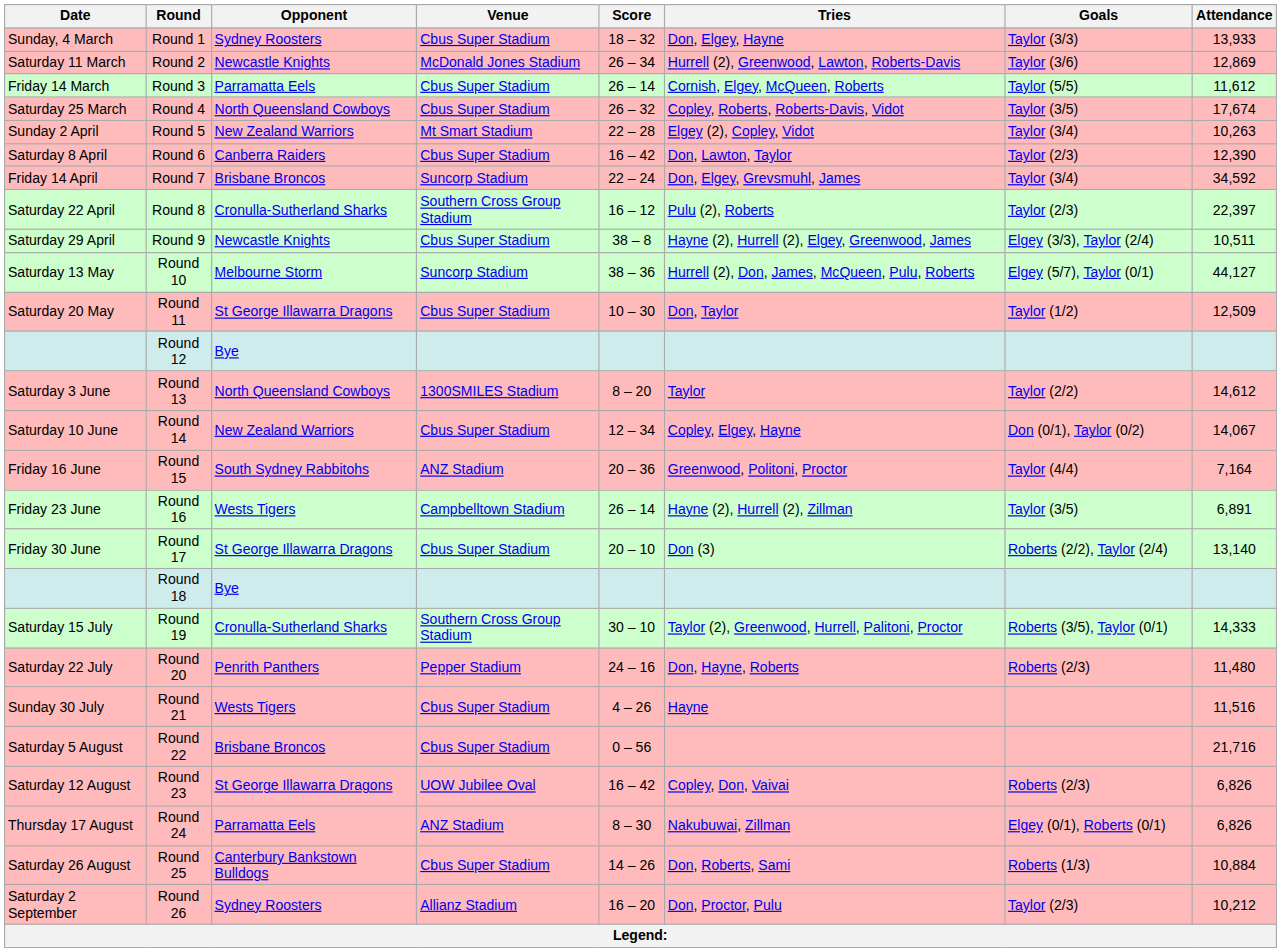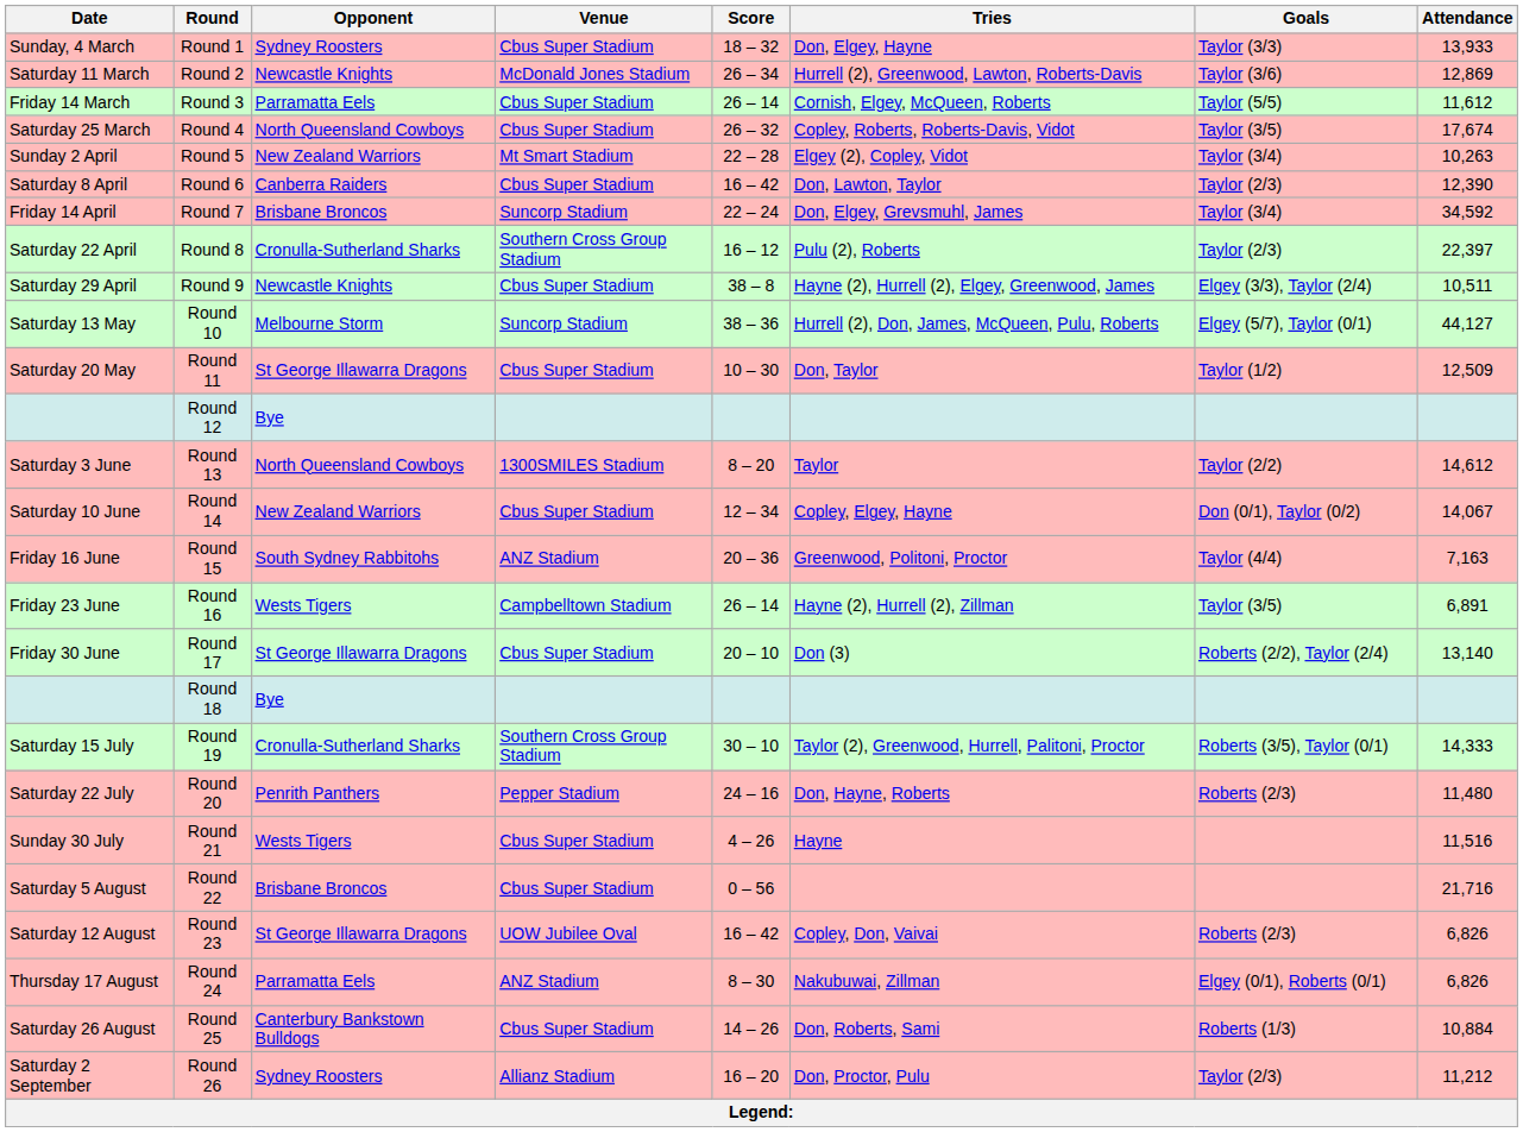 <table class="wikitable" style="font-size:75%;">
 <tr>
 <th width="115">Date</th>
 <th width="50">Round</th>
 <th width="170">Opponent</th>
 <th width="150">Venue</th>
 <th width="50">Score</th>
 <th width="285">Tries</th>
 <th width="155">Goals</th>
 <th width="60">Attendance</th>
 </tr>
 <tr bgcolor=#FFBBBB>
 <td>Sunday, 4 March</td>
 <td style="text-align:center;">Round 1</td>
 <td> <a href='#'>Sydney Roosters</a></td>
 <td><a href='#'>Cbus Super Stadium</a></td>
 <td style="text-align:center;">18 – 32</td>
 <td><a href='#'>Don</a>, <a href='#'>Elgey</a>, <a href='#'>Hayne</a></td>
 <td><a href='#'>Taylor</a> (3/3)</td>
 <td style="text-align:center;">13,933</td>
 </tr>
 <tr bgcolor=#FFBBBB>
 <td>Saturday 11 March</td>
 <td style="text-align:center;">Round 2</td>
 <td> <a href='#'>Newcastle Knights</a></td>
 <td><a href='#'>McDonald Jones Stadium</a></td>
 <td style="text-align:center;">26 – 34</td>
 <td><a href='#'>Hurrell</a> (2), <a href='#'>Greenwood</a>, <a href='#'>Lawton</a>, <a href='#'>Roberts-Davis</a></td>
 <td><a href='#'>Taylor</a> (3/6)</td>
 <td style="text-align:center;">12,869</td>
 </tr>
 <tr bgcolor=#CCFFCC>
 <td>Friday 14 March</td>
 <td style="text-align:center;">Round 3</td>
 <td> <a href='#'>Parramatta Eels</a></td>
 <td><a href='#'>Cbus Super Stadium</a></td>
 <td style="text-align:center;">26 – 14</td>
 <td><a href='#'>Cornish</a>, <a href='#'>Elgey</a>, <a href='#'>McQueen</a>, <a href='#'>Roberts</a></td>
 <td><a href='#'>Taylor</a> (5/5)</td>
 <td style="text-align:center;">11,612</td>
 </tr>
 <tr bgcolor=#FFBBBB>
 <td>Saturday 25 March</td>
 <td style="text-align:center;">Round 4</td>
 <td> <a href='#'>North Queensland Cowboys</a></td>
 <td><a href='#'>Cbus Super Stadium</a></td>
 <td style="text-align:center;">26 – 32</td>
 <td><a href='#'>Copley</a>, <a href='#'>Roberts</a>, <a href='#'>Roberts-Davis</a>, <a href='#'>Vidot</a></td>
 <td><a href='#'>Taylor</a> (3/5)</td>
 <td style="text-align:center;">17,674</td>
 </tr>
 <tr bgcolor= #FFBBBB>
 <td>Sunday 2 April</td>
 <td style="text-align:center;">Round 5</td>
 <td> <a href='#'>New Zealand Warriors</a></td>
 <td><a href='#'>Mt Smart Stadium</a></td>
 <td style="text-align:center;">22 – 28</td>
 <td><a href='#'>Elgey</a> (2), <a href='#'>Copley</a>, <a href='#'>Vidot</a></td>
 <td><a href='#'>Taylor</a> (3/4)</td>
 <td style="text-align:center;">10,263</td>
 </tr>
 <tr bgcolor=#FFBBBB>
 <td>Saturday 8 April</td>
 <td style="text-align:center;">Round 6</td>
 <td> <a href='#'>Canberra Raiders</a></td>
 <td><a href='#'>Cbus Super Stadium</a></td>
 <td style="text-align:center;">16 – 42</td>
 <td><a href='#'>Don</a>, <a href='#'>Lawton</a>, <a href='#'>Taylor</a></td>
 <td><a href='#'>Taylor</a> (2/3)</td>
 <td style="text-align:center;">12,390</td>
 </tr>
 <tr bgcolor=#FFBBBB>
 <td>Friday 14 April</td>
 <td style="text-align:center;">Round 7</td>
 <td> <a href='#'>Brisbane Broncos</a></td>
 <td><a href='#'>Suncorp Stadium</a></td>
 <td style="text-align:center;">22 – 24</td>
 <td><a href='#'>Don</a>, <a href='#'>Elgey</a>, <a href='#'>Grevsmuhl</a>, <a href='#'>James</a></td>
 <td><a href='#'>Taylor</a> (3/4)</td>
 <td style="text-align:center;">34,592</td>
 </tr>
 <tr bgcolor=#CCFFCC>
 <td>Saturday 22 April</td>
 <td style="text-align:center;">Round 8</td>
 <td> <a href='#'>Cronulla-Sutherland Sharks</a></td>
 <td><a href='#'>Southern Cross Group Stadium</a></td>
 <td style="text-align:center;">16 – 12</td>
 <td><a href='#'>Pulu</a> (2), <a href='#'>Roberts</a></td>
 <td><a href='#'>Taylor</a> (2/3)</td>
 <td style="text-align:center;">22,397</td>
 </tr>
 <tr bgcolor=#CCFFCC>
 <td>Saturday 29 April</td>
 <td style="text-align:center;">Round 9</td>
 <td> <a href='#'>Newcastle Knights</a></td>
 <td><a href='#'>Cbus Super Stadium</a></td>
 <td style="text-align:center;">38 – 8</td>
 <td><a href='#'>Hayne</a> (2), <a href='#'>Hurrell</a> (2), <a href='#'>Elgey</a>, <a href='#'>Greenwood</a>, <a href='#'>James</a></td>
 <td><a href='#'>Elgey</a> (3/3), <a href='#'>Taylor</a> (2/4)</td>
 <td style="text-align:center;">10,511</td>
 </tr>
 <tr bgcolor=#CCFFCC>
 <td>Saturday 13 May</td>
 <td style="text-align:center;">Round 10</td>
 <td> <a href='#'>Melbourne Storm</a></td>
 <td><a href='#'>Suncorp Stadium</a></td>
 <td style="text-align:center;">38 – 36</td>
 <td><a href='#'>Hurrell</a> (2), <a href='#'>Don</a>, <a href='#'>James</a>, <a href='#'>McQueen</a>, <a href='#'>Pulu</a>, <a href='#'>Roberts</a></td>
 <td><a href='#'>Elgey</a> (5/7), <a href='#'>Taylor</a> (0/1)</td>
 <td style="text-align:center;">44,127</td>
 </tr>
 <tr bgcolor=#FFBBBB>
 <td>Saturday 20 May</td>
 <td style="text-align:center;">Round 11</td>
 <td> <a href='#'>St George Illawarra Dragons</a></td>
 <td><a href='#'>Cbus Super Stadium</a></td>
 <td style="text-align:center;">10 – 30</td>
 <td><a href='#'>Don</a>, <a href='#'>Taylor</a></td>
 <td><a href='#'>Taylor</a> (1/2)</td>
 <td style="text-align:center;">12,509</td>
 </tr>
 <tr bgcolor= #cfecec>
 <td></td>
 <td style="text-align:center;">Round 12</td>
 <td><a href='#'>Bye</a></td>
 <td></td>
 <td style="text-align:center;"></td>
 <td></td>
 <td></td>
 <td style="text-align:center;"></td>
 </tr>
 <tr bgcolor=#FFBBBB>
 <td>Saturday 3 June</td>
 <td style="text-align:center;">Round 13</td>
 <td> <a href='#'>North Queensland Cowboys</a></td>
 <td><a href='#'>1300SMILES Stadium</a></td>
 <td style="text-align:center;">8 – 20</td>
 <td><a href='#'>Taylor</a></td>
 <td><a href='#'>Taylor</a> (2/2)</td>
 <td style="text-align:center;">14,612</td>
 </tr>
 <tr bgcolor=#FFBBBB>
 <td>Saturday 10 June</td>
 <td style="text-align:center;">Round 14</td>
 <td> <a href='#'>New Zealand Warriors</a></td>
 <td><a href='#'>Cbus Super Stadium</a></td>
 <td style="text-align:center;">12 – 34</td>
 <td><a href='#'>Copley</a>, <a href='#'>Elgey</a>, <a href='#'>Hayne</a></td>
 <td><a href='#'>Don</a> (0/1), <a href='#'>Taylor</a> (0/2)</td>
 <td style="text-align:center;">14,067</td>
 </tr>
 <tr bgcolor=#FFBBBB>
 <td>Friday 16 June</td>
 <td style="text-align:center;">Round 15</td>
 <td> <a href='#'>South Sydney Rabbitohs</a></td>
 <td><a href='#'>ANZ Stadium</a></td>
 <td style="text-align:center;">20 – 36</td>
 <td><a href='#'>Greenwood</a>, <a href='#'>Politoni</a>, <a href='#'>Proctor</a></td>
 <td><a href='#'>Taylor</a> (4/4)</td>
-<td style="text-align:center;">7,164</td>
+<td style="text-align:center;">7,163</td>
 </tr>
 <tr bgcolor=#CCFFCC>
 <td>Friday 23 June</td>
 <td style="text-align:center;">Round 16</td>
 <td> <a href='#'>Wests Tigers</a></td>
 <td><a href='#'>Campbelltown Stadium</a></td>
 <td style="text-align:center;">26 – 14</td>
 <td><a href='#'>Hayne</a> (2), <a href='#'>Hurrell</a> (2), <a href='#'>Zillman</a></td>
 <td><a href='#'>Taylor</a> (3/5)</td>
 <td style="text-align:center;">6,891</td>
 </tr>
 <tr bgcolor=#CCFFCC>
 <td>Friday 30 June</td>
 <td style="text-align:center;">Round 17</td>
 <td> <a href='#'>St George Illawarra Dragons</a></td>
 <td><a href='#'>Cbus Super Stadium</a></td>
 <td style="text-align:center;">20 – 10</td>
 <td><a href='#'>Don</a> (3)</td>
 <td><a href='#'>Roberts</a> (2/2), <a href='#'>Taylor</a> (2/4)</td>
 <td style="text-align:center;">13,140</td>
 </tr>
 <tr bgcolor= #cfecec>
 <td></td>
 <td style="text-align:center;">Round 18</td>
 <td><a href='#'>Bye</a></td>
 <td></td>
 <td></td>
 <td></td>
 <td></td>
 <td></td>
 </tr>
 <tr bgcolor=#CCFFCC>
 <td>Saturday 15 July</td>
 <td style="text-align:center;">Round 19</td>
 <td> <a href='#'>Cronulla-Sutherland Sharks</a></td>
 <td><a href='#'>Southern Cross Group Stadium</a></td>
 <td style="text-align:center;">30 – 10</td>
 <td><a href='#'>Taylor</a> (2), <a href='#'>Greenwood</a>, <a href='#'>Hurrell</a>, <a href='#'>Palitoni</a>, <a href='#'>Proctor</a></td>
 <td><a href='#'>Roberts</a> (3/5), <a href='#'>Taylor</a> (0/1)</td>
 <td style="text-align:center;">14,333</td>
 </tr>
 <tr bgcolor=#FFBBBB>
 <td>Saturday 22 July</td>
 <td style="text-align:center;">Round 20</td>
 <td> <a href='#'>Penrith Panthers</a></td>
 <td><a href='#'>Pepper Stadium</a></td>
 <td style="text-align:center;">24 – 16</td>
 <td><a href='#'>Don</a>, <a href='#'>Hayne</a>, <a href='#'>Roberts</a></td>
 <td><a href='#'>Roberts</a> (2/3)</td>
 <td style="text-align:center;">11,480</td>
 </tr>
 <tr bgcolor=#FFBBBB>
 <td>Sunday 30 July</td>
 <td style="text-align:center;">Round 21</td>
 <td> <a href='#'>Wests Tigers</a></td>
 <td><a href='#'>Cbus Super Stadium</a></td>
 <td style="text-align:center;">4 – 26</td>
 <td><a href='#'>Hayne</a></td>
 <td></td>
 <td style="text-align:center;">11,516</td>
 </tr>
 <tr bgcolor=#FFBBBB>
 <td>Saturday 5 August</td>
 <td style="text-align:center;">Round 22</td>
 <td> <a href='#'>Brisbane Broncos</a></td>
 <td><a href='#'>Cbus Super Stadium</a></td>
 <td style="text-align:center;">0 – 56</td>
 <td></td>
 <td></td>
 <td style="text-align:center;">21,716</td>
 </tr>
 <tr bgcolor=#FFBBBB>
 <td>Saturday 12 August</td>
 <td style="text-align:center;">Round 23</td>
 <td> <a href='#'>St George Illawarra Dragons</a></td>
 <td><a href='#'>UOW Jubilee Oval</a></td>
 <td style="text-align:center;">16 – 42</td>
 <td><a href='#'>Copley</a>, <a href='#'>Don</a>, <a href='#'>Vaivai</a></td>
 <td><a href='#'>Roberts</a> (2/3)</td>
 <td style="text-align:center;">6,826</td>
 </tr>
 <tr bgcolor=#FFBBBB>
 <td>Thursday 17 August</td>
 <td style="text-align:center;">Round 24</td>
 <td> <a href='#'>Parramatta Eels</a></td>
 <td><a href='#'>ANZ Stadium</a></td>
 <td style="text-align:center;">8 – 30</td>
 <td><a href='#'>Nakubuwai</a>, <a href='#'>Zillman</a></td>
 <td><a href='#'>Elgey</a> (0/1), <a href='#'>Roberts</a> (0/1)</td>
 <td style="text-align:center;">6,826</td>
 </tr>
 <tr bgcolor=#FFBBBB>
 <td>Saturday 26 August</td>
 <td style="text-align:center;">Round 25</td>
 <td> <a href='#'>Canterbury Bankstown Bulldogs</a></td>
 <td><a href='#'>Cbus Super Stadium</a></td>
 <td style="text-align:center;">14 – 26</td>
 <td><a href='#'>Don</a>, <a href='#'>Roberts</a>, <a href='#'>Sami</a></td>
 <td><a href='#'>Roberts</a> (1/3)</td>
 <td style="text-align:center;">10,884</td>
 </tr>
 <tr bgcolor=#FFBBBB>
 <td>Saturday 2 September</td>
 <td style="text-align:center;">Round 26</td>
 <td> <a href='#'>Sydney Roosters</a></td>
 <td><a href='#'>Allianz Stadium</a></td>
 <td style="text-align:center;">16 – 20</td>
 <td><a href='#'>Don</a>, <a href='#'>Proctor</a>, <a href='#'>Pulu</a></td>
 <td><a href='#'>Taylor</a> (2/3)</td>
-<td style="text-align:center;">10,212</td>
+<td style="text-align:center;">11,212</td>
 </tr>
 <tr>
 <th colspan="10"><strong>Legend</strong>:    </th>
 </tr>
 </table>
